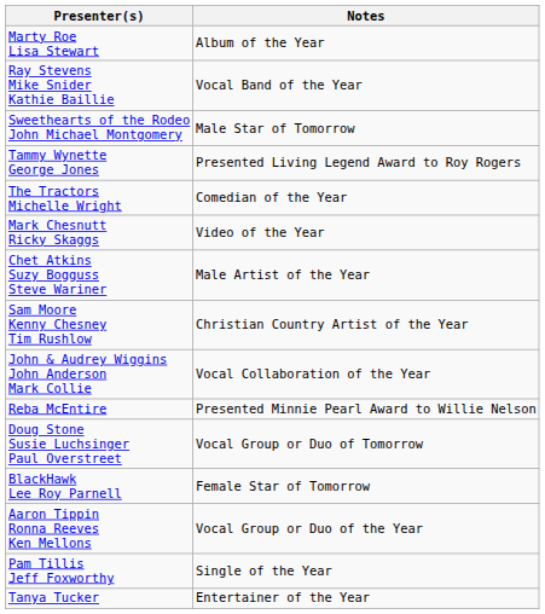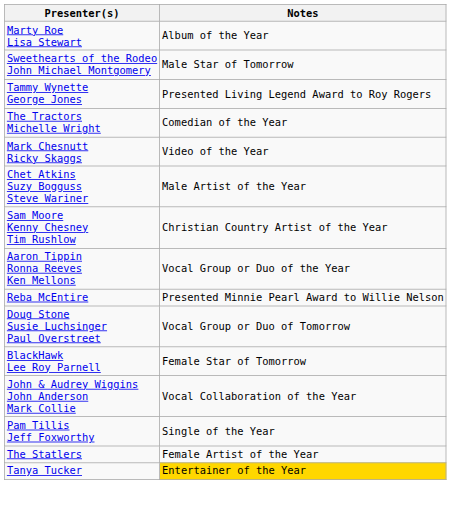 <table class="wikitable">
 <tr>
 <th>Presenter(s)</th>
 <th>Notes</th>
 </tr>
 <tr>
 <td><a href='#'>Marty Roe</a><br><a href='#'>Lisa Stewart</a></td>
 <td>Album of the Year</td>
-</tr>
-<tr>
-<td><a href='#'>Ray Stevens</a><br><a href='#'>Mike Snider</a><br><a href='#'>Kathie Baillie</a></td>
-<td>Vocal Band of the Year</td>
 </tr>
 <tr>
 <td><a href='#'>Sweethearts of the Rodeo</a><br><a href='#'>John Michael Montgomery</a></td>
 <td>Male Star of Tomorrow</td>
 </tr>
 <tr>
 <td><a href='#'>Tammy Wynette</a><br><a href='#'>George Jones</a></td>
 <td>Presented Living Legend Award to Roy Rogers</td>
 </tr>
 <tr>
 <td><a href='#'>The Tractors</a><br><a href='#'>Michelle Wright</a></td>
 <td>Comedian of the Year</td>
 </tr>
 <tr>
 <td><a href='#'>Mark Chesnutt</a><br><a href='#'>Ricky Skaggs</a></td>
 <td>Video of the Year</td>
 </tr>
 <tr>
 <td><a href='#'>Chet Atkins</a><br><a href='#'>Suzy Bogguss</a><br><a href='#'>Steve Wariner</a></td>
 <td>Male Artist of the Year</td>
 </tr>
 <tr>
 <td><a href='#'>Sam Moore</a><br><a href='#'>Kenny Chesney</a><br><a href='#'>Tim Rushlow</a></td>
 <td>Christian Country Artist of the Year</td>
 </tr>
 <tr>
-<td><a href='#'>John & Audrey Wiggins</a><br><a href='#'>John Anderson</a><br><a href='#'>Mark Collie</a></td>
-<td>Vocal Collaboration of the Year</td>
+<td><a href='#'>Aaron Tippin</a><br><a href='#'>Ronna Reeves</a><br><a href='#'>Ken Mellons</a></td>
+<td>Vocal Group or Duo of the Year</td>
 </tr>
 <tr>
 <td><a href='#'>Reba McEntire</a></td>
 <td>Presented Minnie Pearl Award to Willie Nelson</td>
 </tr>
 <tr>
 <td><a href='#'>Doug Stone</a><br><a href='#'>Susie Luchsinger</a><br><a href='#'>Paul Overstreet</a></td>
 <td>Vocal Group or Duo of Tomorrow</td>
 </tr>
 <tr>
 <td><a href='#'>BlackHawk</a><br><a href='#'>Lee Roy Parnell</a></td>
 <td>Female Star of Tomorrow</td>
 </tr>
 <tr>
-<td><a href='#'>Aaron Tippin</a><br><a href='#'>Ronna Reeves</a><br><a href='#'>Ken Mellons</a></td>
-<td>Vocal Group or Duo of the Year</td>
+<td><a href='#'>John & Audrey Wiggins</a><br><a href='#'>John Anderson</a><br><a href='#'>Mark Collie</a></td>
+<td>Vocal Collaboration of the Year</td>
 </tr>
 <tr>
 <td><a href='#'>Pam Tillis</a><br><a href='#'>Jeff Foxworthy</a></td>
 <td>Single of the Year</td>
 </tr>
 <tr>
+<td><a href='#'>The Statlers</a></td>
+<td>Female Artist of the Year</td>
+</tr>
+<tr>
 <td><a href='#'>Tanya Tucker</a></td>
-<td>Entertainer of the Year</td>
+<td style="background: gold;">Entertainer of the Year</td>
 </tr>
 </table>
